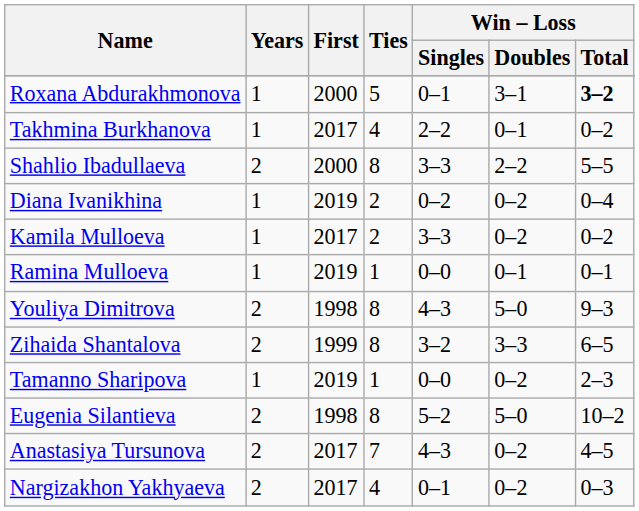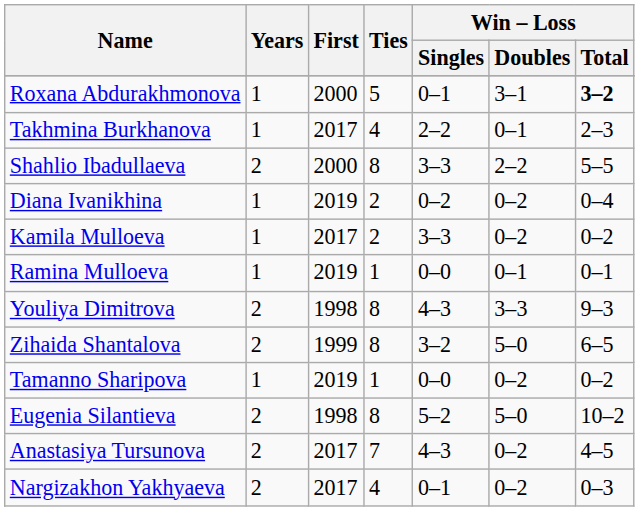 <table class="wikitable sortable" style=font-size:97%>
 <tr align="center">
 <th rowspan="2">Name</th>
 <th rowspan="2">Years</th>
 <th rowspan="2">First</th>
 <th rowspan="2">Ties</th>
 <th class="unsortable" colspan="3">Win – Loss</th>
 </tr>
 <tr>
 <th>Singles</th>
 <th>Doubles</th>
 <th>Total</th>
 </tr>
 <tr>
 </tr>
 <tr>
 <td><a href='#'>Roxana Abdurakhmonova</a></td>
 <td>1</td>
 <td>2000</td>
 <td>5</td>
 <td>0–1</td>
 <td>3–1</td>
 <td><strong>3–2</strong></td>
 </tr>
 <tr>
 <td><a href='#'>Takhmina Burkhanova</a></td>
 <td>1</td>
 <td>2017</td>
 <td>4</td>
 <td>2–2</td>
 <td>0–1</td>
-<td>0–2</td>
+<td>2–3</td>
 </tr>
 <tr>
 <td><a href='#'>Shahlio Ibadullaeva</a></td>
 <td>2</td>
 <td>2000</td>
 <td>8</td>
 <td>3–3</td>
 <td>2–2</td>
 <td>5–5</td>
 </tr>
 <tr>
 <td><a href='#'>Diana Ivanikhina</a></td>
 <td>1</td>
 <td>2019</td>
 <td>2</td>
 <td>0–2</td>
 <td>0–2</td>
 <td>0–4</td>
 </tr>
 <tr>
 <td><a href='#'>Kamila Mulloeva</a></td>
 <td>1</td>
 <td>2017</td>
 <td>2</td>
 <td>3–3</td>
 <td>0–2</td>
 <td>0–2</td>
 </tr>
 <tr>
 <td><a href='#'>Ramina Mulloeva</a></td>
 <td>1</td>
 <td>2019</td>
 <td>1</td>
 <td>0–0</td>
 <td>0–1</td>
 <td>0–1</td>
 </tr>
 <tr>
 <td><a href='#'>Youliya Dimitrova</a></td>
 <td>2</td>
 <td>1998</td>
 <td>8</td>
 <td>4–3</td>
-<td>5–0</td>
+<td>3–3</td>
 <td>9–3</td>
 </tr>
 <tr>
 <td><a href='#'>Zihaida Shantalova</a></td>
 <td>2</td>
 <td>1999</td>
 <td>8</td>
 <td>3–2</td>
-<td>3–3</td>
+<td>5–0</td>
 <td>6–5</td>
 </tr>
 <tr>
 <td><a href='#'>Tamanno Sharipova</a></td>
 <td>1</td>
 <td>2019</td>
 <td>1</td>
 <td>0–0</td>
 <td>0–2</td>
-<td>2–3</td>
+<td>0–2</td>
 </tr>
 <tr>
 <td><a href='#'>Eugenia Silantieva</a></td>
 <td>2</td>
 <td>1998</td>
 <td>8</td>
 <td>5–2</td>
 <td>5–0</td>
 <td>10–2</td>
 </tr>
 <tr>
 <td><a href='#'>Anastasiya Tursunova</a></td>
 <td>2</td>
 <td>2017</td>
 <td>7</td>
 <td>4–3</td>
 <td>0–2</td>
 <td>4–5</td>
 </tr>
 <tr>
 <td><a href='#'>Nargizakhon Yakhyaeva</a></td>
 <td>2</td>
 <td>2017</td>
 <td>4</td>
 <td>0–1</td>
 <td>0–2</td>
 <td>0–3</td>
 </tr>
 </table>
